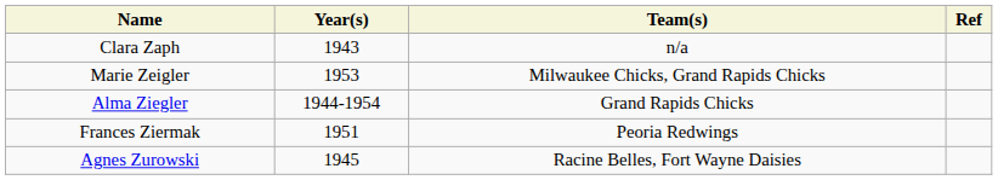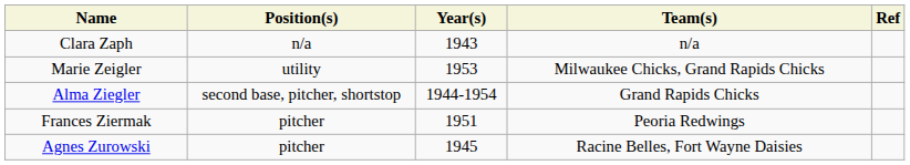 <table class="wikitable" style="width: 100%">
 <tr>
 <th style="background:#F5F5DC;" width=20%>Name</th>
+<th width=25% style="background:#F5F5DC;">Position(s)</th>
 <th width=10% style="background:#F5F5DC;">Year(s)</th>
 <th width=40% style="background:#F5F5DC;">Team(s)</th>
 <th width=3% style="background:#F5F5DC;">Ref</th>
 </tr>
 <tr align=center>
 <td>Clara Zaph</td>
+<td>n/a</td>
 <td>1943</td>
 <td>n/a</td>
 <td></td>
 </tr>
 <tr align=center>
 <td>Marie Zeigler</td>
+<td>utility</td>
 <td>1953</td>
 <td>Milwaukee Chicks, Grand Rapids Chicks</td>
 <td></td>
 </tr>
 <tr align=center>
 <td><a href='#'>Alma Ziegler</a></td>
+<td>second base, pitcher, shortstop</td>
 <td>1944-1954</td>
 <td>Grand Rapids Chicks</td>
 <td></td>
 </tr>
 <tr align=center>
 <td>Frances Ziermak</td>
+<td>pitcher</td>
 <td>1951</td>
 <td>Peoria Redwings</td>
 <td></td>
 </tr>
 <tr align=center>
 <td><a href='#'>Agnes Zurowski</a></td>
+<td>pitcher</td>
 <td>1945</td>
 <td>Racine Belles, Fort Wayne Daisies</td>
 <td></td>
 </tr>
 </table>
